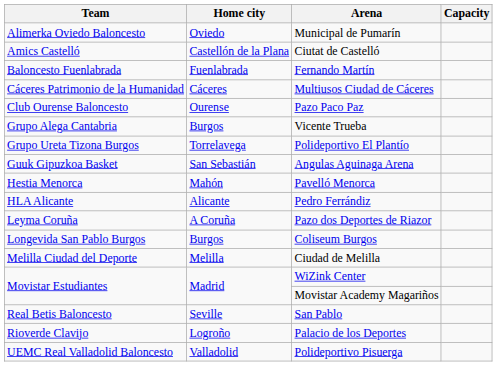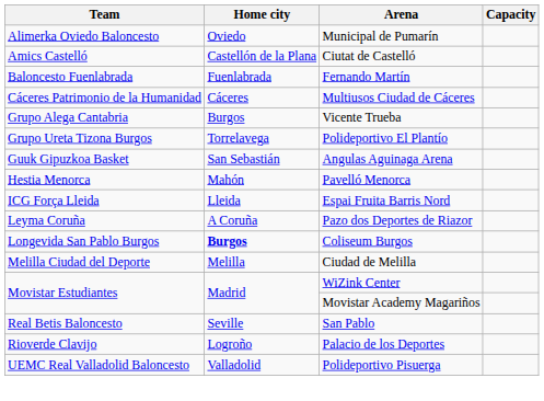 <table class="wikitable sortable">
 <tr>
 <th>Team</th>
 <th>Home city</th>
 <th>Arena</th>
 <th>Capacity</th>
 </tr>
 <tr>
 <td><a href='#'>Alimerka Oviedo Baloncesto</a></td>
 <td><a href='#'>Oviedo</a></td>
 <td>Municipal de Pumarín</td>
 <td style="text-align:center"></td>
 </tr>
 <tr>
 <td><a href='#'>Amics Castelló</a></td>
 <td><a href='#'>Castellón de la Plana</a></td>
 <td>Ciutat de Castelló</td>
 <td style="text-align:center"></td>
 </tr>
 <tr>
 <td><a href='#'>Baloncesto Fuenlabrada</a></td>
 <td><a href='#'>Fuenlabrada</a></td>
 <td><a href='#'>Fernando Martín</a></td>
 <td style="text-align:center"></td>
 </tr>
 <tr>
 <td><a href='#'>Cáceres Patrimonio de la Humanidad</a></td>
 <td><a href='#'>Cáceres</a></td>
 <td><a href='#'>Multiusos Ciudad de Cáceres</a></td>
 <td style="text-align:center"></td>
 </tr>
 <tr>
-<td><a href='#'>Club Ourense Baloncesto</a></td>
-<td><a href='#'>Ourense</a></td>
-<td><a href='#'>Pazo Paco Paz</a></td>
-<td style="text-align:center"></td>
-</tr>
-<tr>
 <td><a href='#'>Grupo Alega Cantabria</a></td>
 <td><a href='#'>Burgos</a></td>
 <td>Vicente Trueba</td>
 <td style="text-align:center"></td>
 </tr>
 <tr>
 <td><a href='#'>Grupo Ureta Tizona Burgos</a></td>
 <td><a href='#'>Torrelavega</a></td>
 <td><a href='#'>Polideportivo El Plantío</a></td>
 <td style="text-align:center"></td>
 </tr>
 <tr>
 <td><a href='#'>Guuk Gipuzkoa Basket</a></td>
 <td><a href='#'>San Sebastián</a></td>
 <td><a href='#'>Angulas Aguinaga Arena</a></td>
 <td style="text-align:center"></td>
 </tr>
 <tr>
 <td><a href='#'>Hestia Menorca</a></td>
 <td><a href='#'>Mahón</a></td>
 <td><a href='#'>Pavelló Menorca</a></td>
 <td style="text-align:center"></td>
 </tr>
 <tr>
-<td><a href='#'>HLA Alicante</a></td>
-<td><a href='#'>Alicante</a></td>
-<td><a href='#'>Pedro Ferrándiz</a></td>
+<td><a href='#'>ICG Força Lleida</a></td>
+<td><a href='#'>Lleida</a></td>
+<td><a href='#'>Espai Fruita Barris Nord</a></td>
 <td style="text-align:center"></td>
 </tr>
 <tr>
 <td><a href='#'>Leyma Coruña</a></td>
 <td><a href='#'>A Coruña</a></td>
 <td><a href='#'>Pazo dos Deportes de Riazor</a></td>
 <td style="text-align:center"></td>
 </tr>
 <tr>
 <td><a href='#'>Longevida San Pablo Burgos</a></td>
-<td><a href='#'>Burgos</a></td>
+<td><strong><a href='#'>Burgos</a></strong></td>
 <td><a href='#'>Coliseum Burgos</a></td>
 <td style="text-align:center"></td>
 </tr>
 <tr>
 <td><a href='#'>Melilla Ciudad del Deporte</a></td>
 <td><a href='#'>Melilla</a></td>
 <td>Ciudad de Melilla</td>
 <td style="text-align:center"></td>
 </tr>
 <tr>
 <td rowspan="2"><a href='#'>Movistar Estudiantes</a></td>
 <td rowspan="2"><a href='#'>Madrid</a></td>
 <td><a href='#'>WiZink Center</a></td>
 <td style="text-align:center"></td>
 </tr>
 <tr>
 <td>Movistar Academy Magariños</td>
 <td style="text-align:center"></td>
 </tr>
 <tr>
 <td><a href='#'>Real Betis Baloncesto</a></td>
 <td><a href='#'>Seville</a></td>
 <td><a href='#'>San Pablo</a></td>
 <td style="text-align:center"></td>
 </tr>
 <tr>
 <td><a href='#'>Rioverde Clavijo</a></td>
 <td><a href='#'>Logroño</a></td>
 <td><a href='#'>Palacio de los Deportes</a></td>
 <td style="text-align:center"></td>
 </tr>
 <tr>
 <td><a href='#'>UEMC Real Valladolid Baloncesto</a></td>
 <td><a href='#'>Valladolid</a></td>
 <td><a href='#'>Polideportivo Pisuerga</a></td>
 <td style="text-align:center"></td>
 </tr>
 </table>
